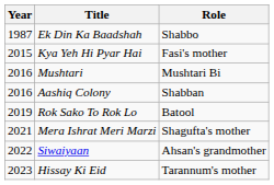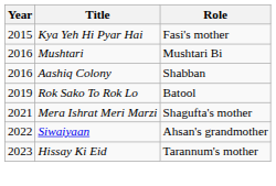 <table class="wikitable sortable plainrowheaders">
 <tr style="text-align:center;">
 <th scope="col">Year</th>
 <th scope="col">Title</th>
 <th scope="col">Role</th>
-</tr>
-<tr>
-<td>1987</td>
-<td><em>Ek Din Ka Baadshah</em></td>
-<td>Shabbo</td>
 </tr>
 <tr>
 <td>2015</td>
 <td><em>Kya Yeh Hi Pyar Hai</em></td>
 <td>Fasi's mother</td>
 </tr>
 <tr>
 <td>2016</td>
 <td><em>Mushtari</em></td>
 <td>Mushtari Bi</td>
 </tr>
 <tr>
 <td>2016</td>
 <td><em>Aashiq Colony</em></td>
 <td>Shabban</td>
 </tr>
 <tr>
 <td>2019</td>
 <td><em>Rok Sako To Rok Lo</em></td>
 <td>Batool</td>
 </tr>
 <tr>
 <td>2021</td>
 <td><em>Mera Ishrat Meri Marzi</em></td>
 <td>Shagufta's mother</td>
 </tr>
 <tr>
 <td>2022</td>
 <td><em><a href='#'>Siwaiyaan</a></em></td>
 <td>Ahsan's grandmother</td>
 </tr>
 <tr>
 <td>2023</td>
 <td><em>Hissay Ki Eid</em></td>
 <td>Tarannum's mother</td>
 </tr>
 </table>
